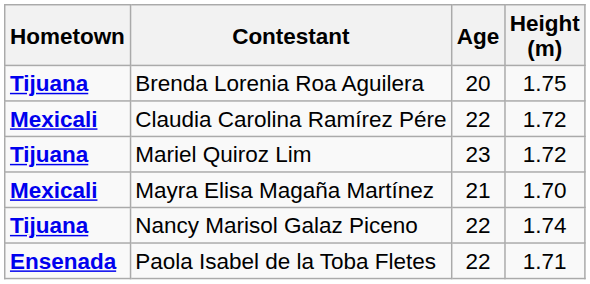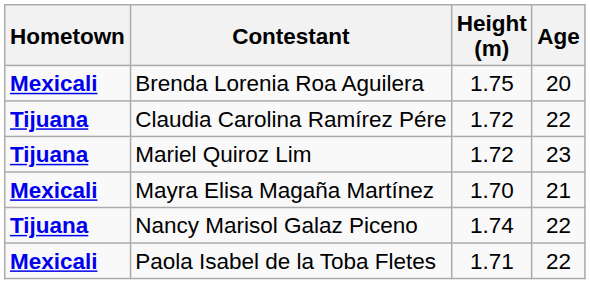 <table class="wikitable sortable" style="font-size: 95%;">
 <tr>
 <th>Hometown</th>
 <th>Contestant</th>
+<th>Height<br> (m)</th>
 <th>Age</th>
-<th>Height<br> (m)</th>
+</tr>
+<tr>
+<td><strong><a href='#'>Mexicali</a></strong></td>
+<td>Brenda Lorenia Roa Aguilera</td>
+<td align="center">1.75</td>
+<td align="center">20</td>
 </tr>
 <tr>
 <td><strong><a href='#'>Tijuana</a></strong></td>
-<td>Brenda Lorenia Roa Aguilera</td>
-<td align="center">20</td>
-<td align="center">1.75</td>
-</tr>
-<tr>
-<td><strong><a href='#'>Mexicali</a></strong></td>
 <td>Claudia Carolina Ramírez Pére</td>
+<td align="center">1.72</td>
 <td align="center">22</td>
-<td align="center">1.72</td>
 </tr>
 <tr>
 <td><strong><a href='#'>Tijuana</a></strong></td>
 <td>Mariel Quiroz Lim</td>
+<td align="center">1.72</td>
 <td align="center">23</td>
-<td align="center">1.72</td>
 </tr>
 <tr>
 <td><strong><a href='#'>Mexicali</a></strong></td>
 <td>Mayra Elisa Magaña Martínez</td>
+<td align="center">1.70</td>
 <td align="center">21</td>
-<td align="center">1.70</td>
 </tr>
 <tr>
 <td><strong><a href='#'>Tijuana</a></strong></td>
 <td>Nancy Marisol Galaz Piceno</td>
+<td align="center">1.74</td>
 <td align="center">22</td>
-<td align="center">1.74</td>
 </tr>
 <tr>
-<td><strong><a href='#'>Ensenada</a></strong></td>
+<td><strong><a href='#'>Mexicali</a></strong></td>
 <td>Paola Isabel de la Toba Fletes</td>
+<td align="center">1.71</td>
 <td align="center">22</td>
-<td align="center">1.71</td>
 </tr>
 </table>
